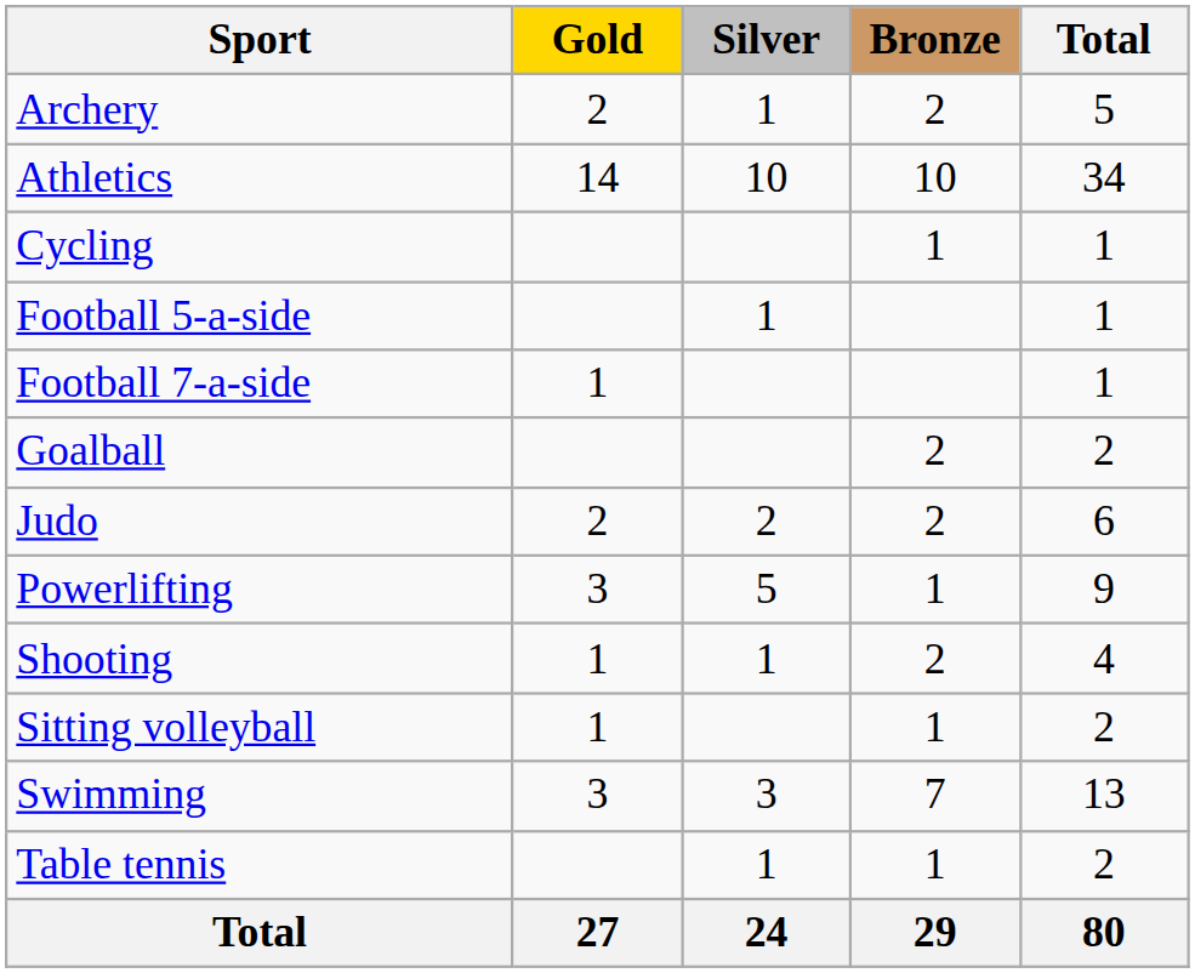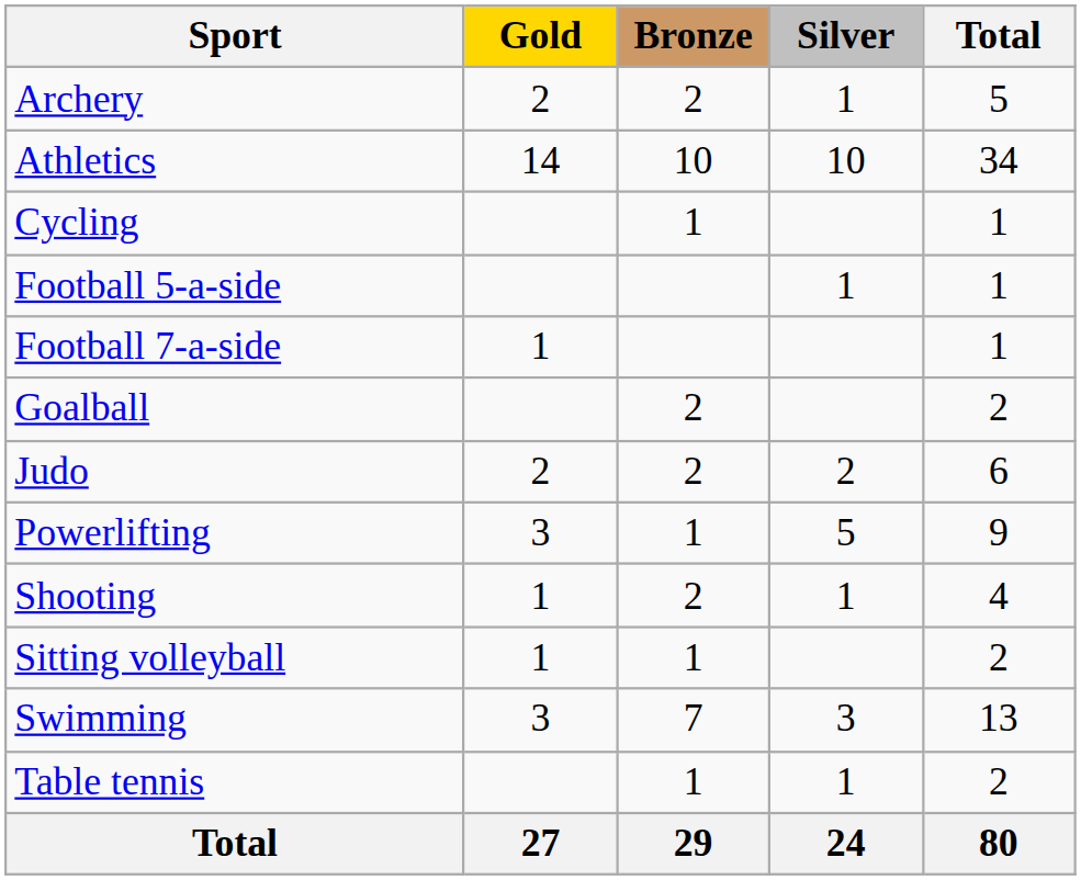 <table class="wikitable sortable" style="text-align:center;">
 <tr>
 <th width=180>Sport</th>
 <th scope="col" style="background:gold; width:55px;">Gold</th>
+<th scope="col" style="background:#cc9966; width:55px;">Bronze</th>
 <th scope="col" style="background:silver; width:55px;">Silver</th>
-<th scope="col" style="background:#cc9966; width:55px;">Bronze</th>
 <th width=55>Total</th>
 </tr>
 <tr>
 <td align=left><a href='#'>Archery</a></td>
 <td>2</td>
+<td>2</td>
 <td>1</td>
-<td>2</td>
 <td>5</td>
 </tr>
 <tr>
 <td align=left><a href='#'>Athletics</a></td>
 <td>14</td>
 <td>10</td>
 <td>10</td>
 <td>34</td>
 </tr>
 <tr>
 <td align=left><a href='#'>Cycling</a></td>
 <td></td>
+<td>1</td>
 <td></td>
-<td>1</td>
 <td>1</td>
 </tr>
 <tr>
 <td align=left><a href='#'>Football 5-a-side</a></td>
 <td></td>
+<td></td>
 <td>1</td>
-<td></td>
 <td>1</td>
 </tr>
 <tr>
 <td align=left><a href='#'>Football 7-a-side</a></td>
 <td>1</td>
 <td></td>
 <td></td>
 <td>1</td>
 </tr>
 <tr>
 <td align=left><a href='#'>Goalball</a></td>
 <td></td>
+<td>2</td>
 <td></td>
-<td>2</td>
 <td>2</td>
 </tr>
 <tr>
 <td align=left><a href='#'>Judo</a></td>
 <td>2</td>
 <td>2</td>
 <td>2</td>
 <td>6</td>
 </tr>
 <tr>
 <td align=left><a href='#'>Powerlifting</a></td>
 <td>3</td>
+<td>1</td>
 <td>5</td>
-<td>1</td>
 <td>9</td>
 </tr>
 <tr>
 <td align=left><a href='#'>Shooting</a></td>
 <td>1</td>
+<td>2</td>
 <td>1</td>
-<td>2</td>
 <td>4</td>
 </tr>
 <tr>
 <td align=left><a href='#'>Sitting volleyball</a></td>
 <td>1</td>
+<td>1</td>
 <td></td>
-<td>1</td>
 <td>2</td>
 </tr>
 <tr>
 <td align=left><a href='#'>Swimming</a></td>
 <td>3</td>
+<td>7</td>
 <td>3</td>
-<td>7</td>
 <td>13</td>
 </tr>
 <tr>
 <td align=left><a href='#'>Table tennis</a></td>
 <td></td>
 <td>1</td>
 <td>1</td>
 <td>2</td>
 </tr>
 <tr class="sortbottom">
 <th>Total</th>
 <th>27</th>
+<th>29</th>
 <th>24</th>
-<th>29</th>
 <th>80</th>
 </tr>
 </table>
